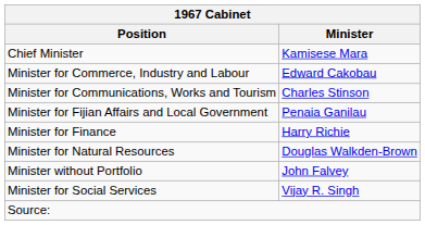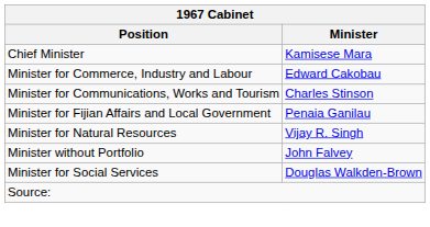 <table class=wikitable>
 <tr>
 <th colspan=2>1967 Cabinet</th>
 </tr>
 <tr>
 <th>Position</th>
 <th>Minister</th>
 </tr>
 <tr>
 <td>Chief Minister</td>
 <td><a href='#'>Kamisese Mara</a></td>
 </tr>
 <tr>
 <td>Minister for Commerce, Industry and Labour</td>
 <td><a href='#'>Edward Cakobau</a></td>
 </tr>
 <tr>
 <td>Minister for Communications, Works and Tourism</td>
 <td><a href='#'>Charles Stinson</a></td>
 </tr>
 <tr>
 <td>Minister for Fijian Affairs and Local Government</td>
 <td><a href='#'>Penaia Ganilau</a></td>
 </tr>
 <tr>
-<td>Minister for Finance</td>
-<td><a href='#'>Harry Richie</a></td>
-</tr>
-<tr>
 <td>Minister for Natural Resources</td>
-<td><a href='#'>Douglas Walkden-Brown</a></td>
+<td><a href='#'>Vijay R. Singh</a></td>
 </tr>
 <tr>
 <td>Minister without Portfolio</td>
 <td><a href='#'>John Falvey</a></td>
 </tr>
 <tr>
 <td>Minister for Social Services</td>
-<td><a href='#'>Vijay R. Singh</a></td>
+<td><a href='#'>Douglas Walkden-Brown</a></td>
 </tr>
 <tr>
 <td colspan=2>Source: </td>
 </tr>
 </table>
